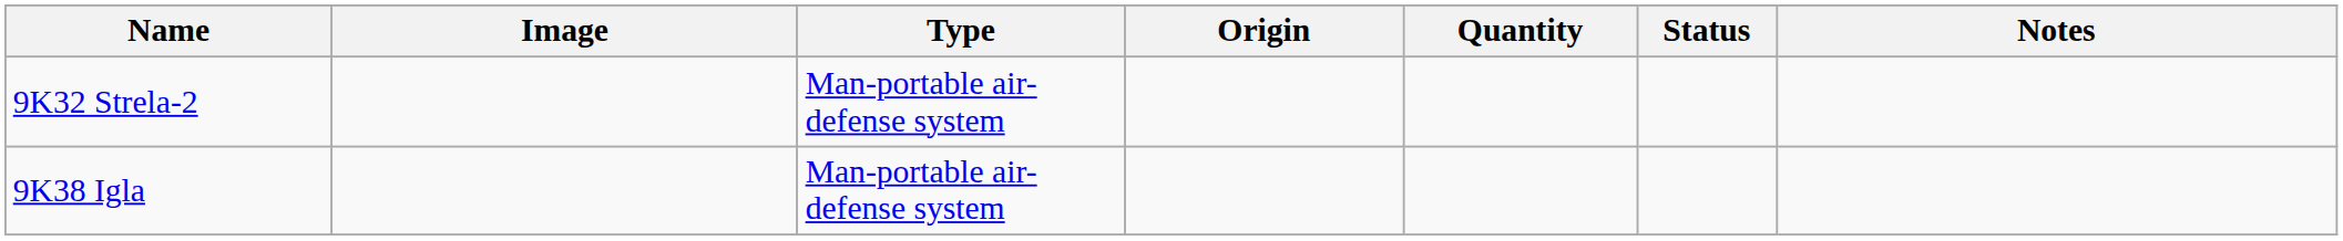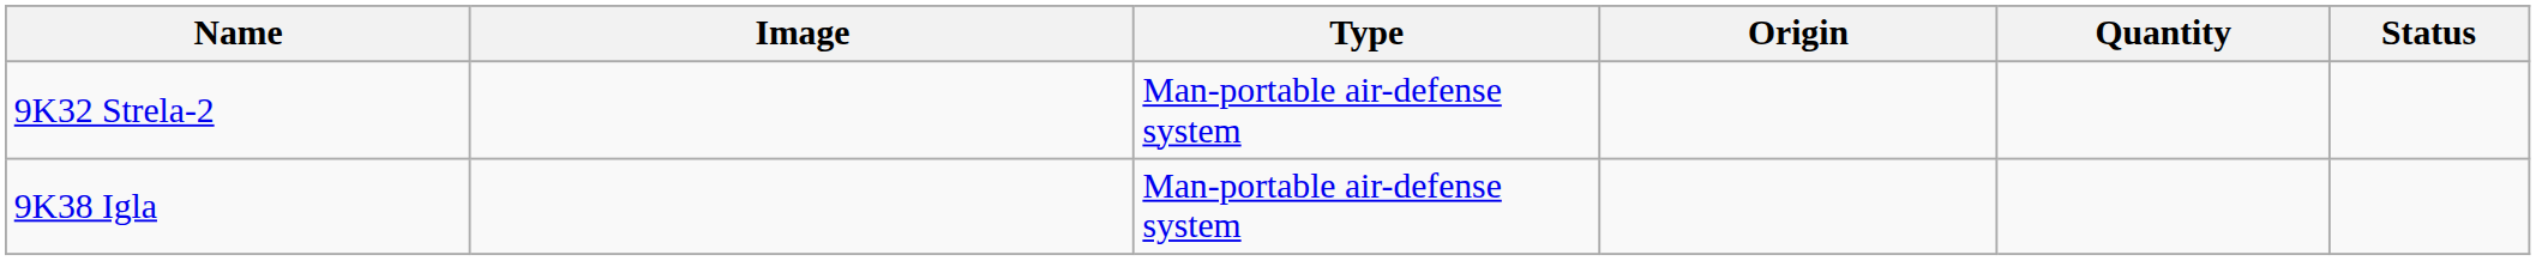 <table class="wikitable" style="width:90%;">
 <tr>
 <th width=14%>Name</th>
 <th width=20%>Image</th>
 <th width=14%>Type</th>
 <th width=12%>Origin</th>
 <th width=10%>Quantity</th>
 <th width=06%>Status</th>
-<th width=24%>Notes</th>
 </tr>
 <tr>
 <td><a href='#'>9K32 Strela-2</a></td>
 <td></td>
 <td><a href='#'>Man-portable air-defense system</a></td>
-<td></td>
 <td></td>
 <td></td>
 <td></td>
 </tr>
 <tr>
 <td><a href='#'>9K38 Igla</a></td>
 <td></td>
 <td><a href='#'>Man-portable air-defense system</a></td>
 <td></td>
 <td></td>
 <td></td>
-<td></td>
 </tr>
 </table>
